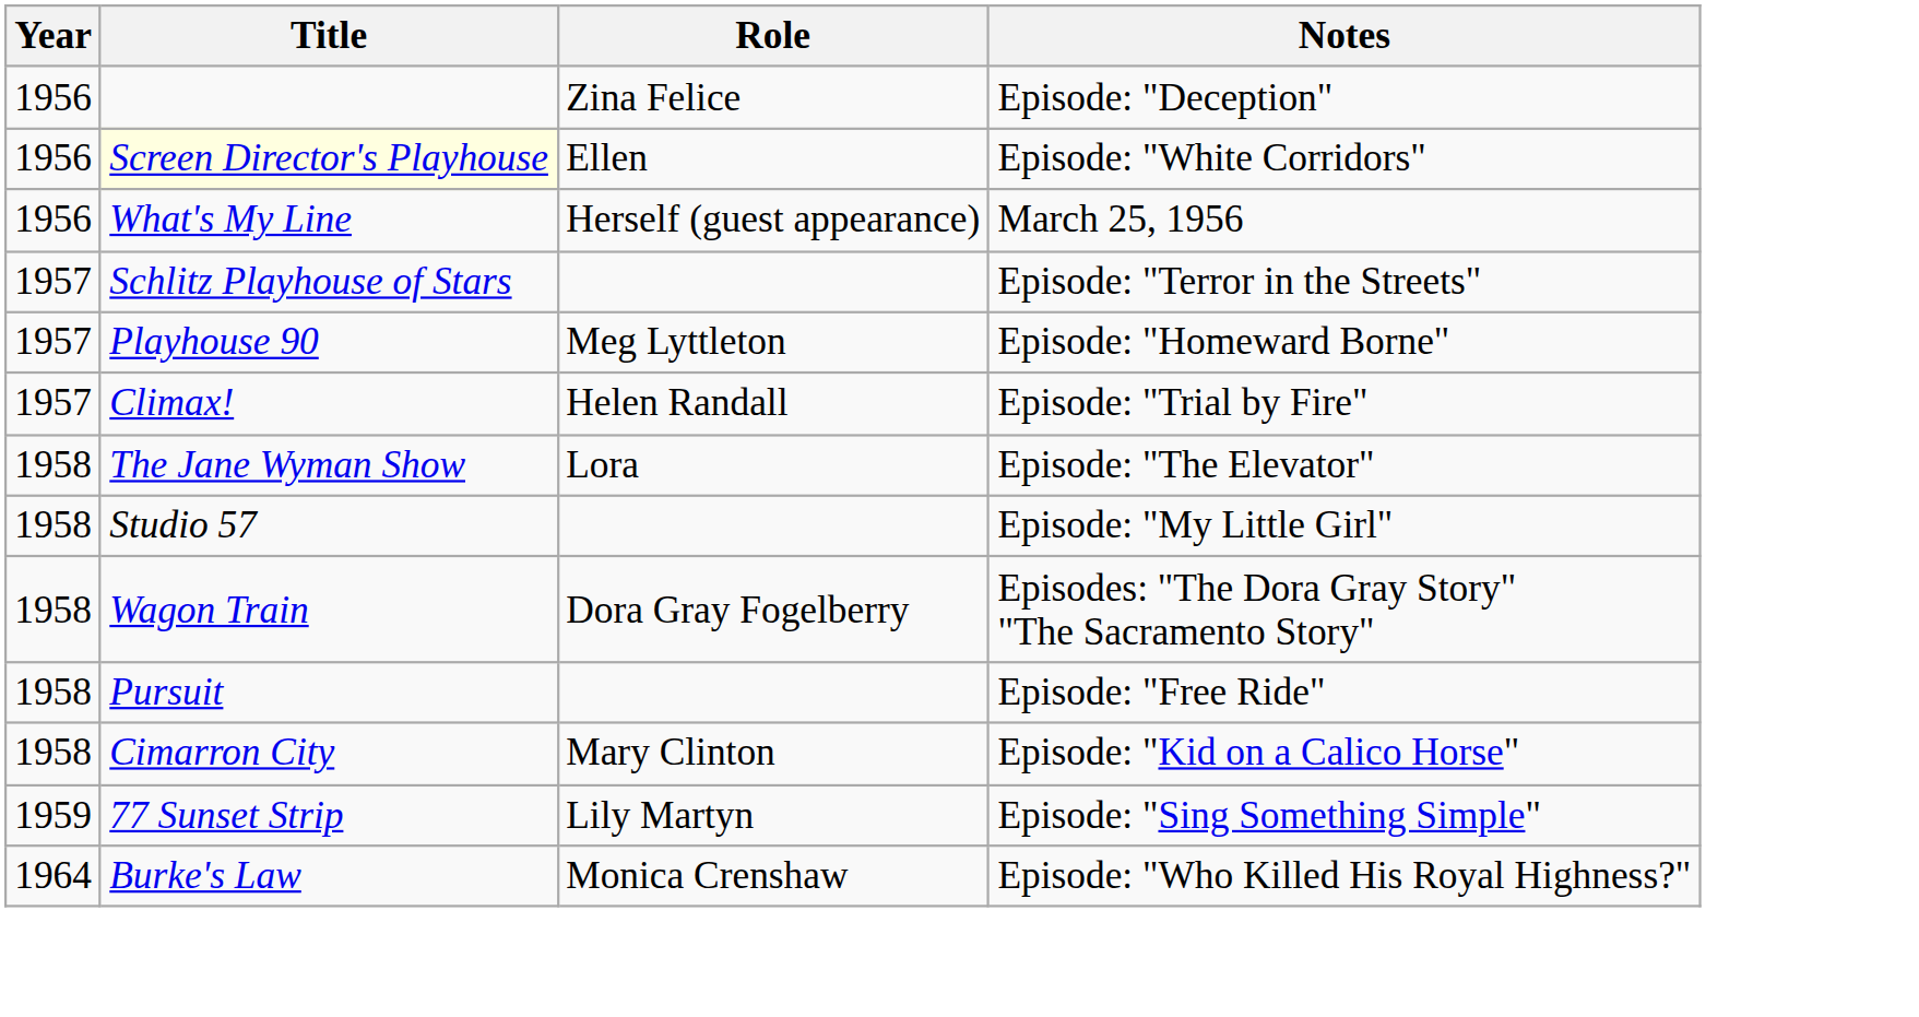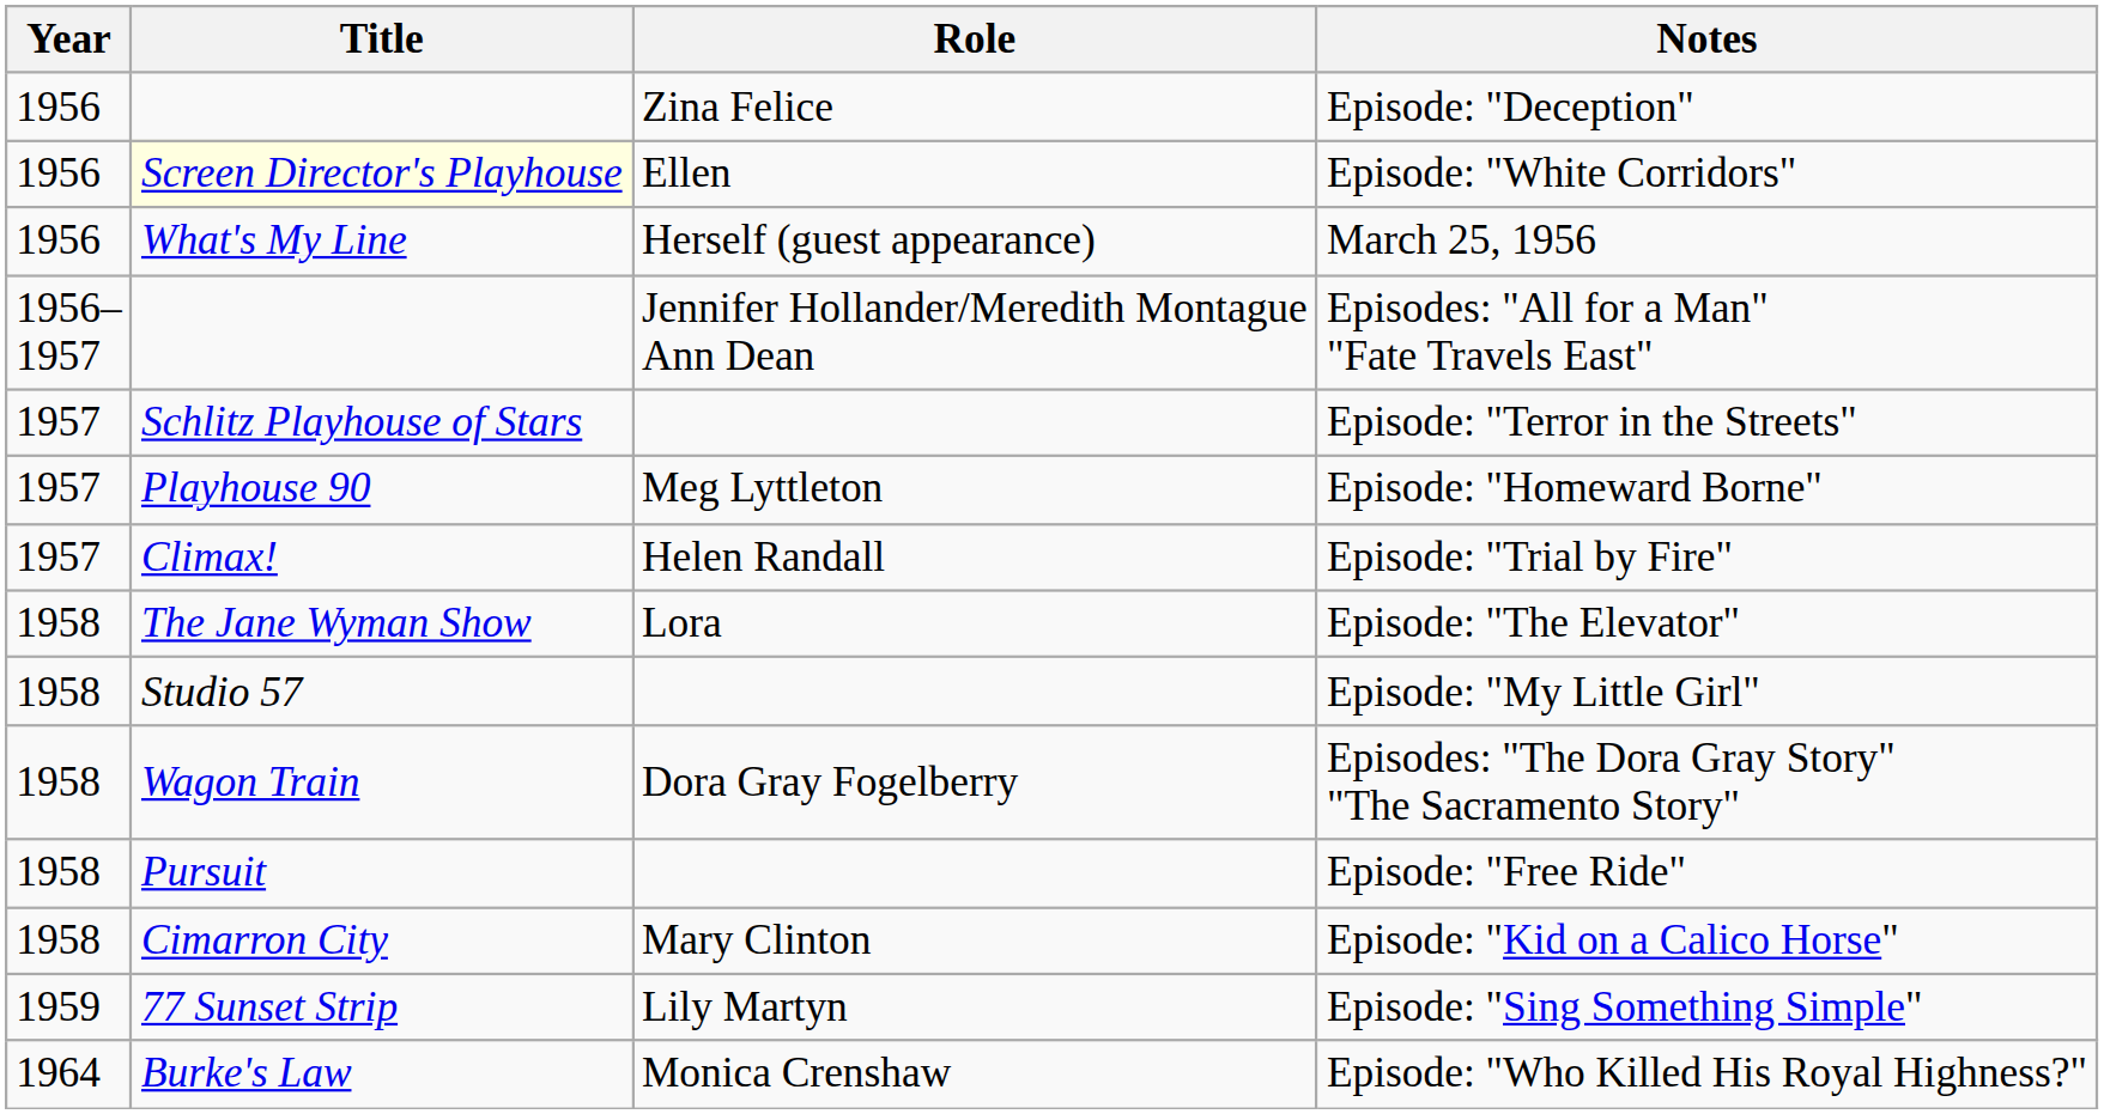 <table class="wikitable sortable">
 <tr>
 <th>Year</th>
 <th>Title</th>
 <th>Role</th>
 <th class="unsortable">Notes</th>
 </tr>
 <tr>
 <td>1956</td>
 <td><em></em></td>
 <td>Zina Felice</td>
 <td>Episode: "Deception"</td>
 </tr>
 <tr>
 <td>1956</td>
 <td style="background: lightyellow;"><em><a href='#'>Screen Director's Playhouse</a></em></td>
 <td>Ellen</td>
 <td>Episode: "White Corridors"</td>
 </tr>
 <tr>
 <td>1956</td>
 <td><em><a href='#'>What's My Line</a></em></td>
 <td>Herself (guest appearance)</td>
 <td>March 25, 1956</td>
+</tr>
+<tr>
+<td>1956–<br>1957</td>
+<td><em></em></td>
+<td>Jennifer Hollander/Meredith Montague<br>Ann Dean</td>
+<td>Episodes: "All for a Man"<br>"Fate Travels East"</td>
 </tr>
 <tr>
 <td>1957</td>
 <td><em><a href='#'>Schlitz Playhouse of Stars</a></em></td>
 <td></td>
 <td>Episode: "Terror in the Streets"</td>
 </tr>
 <tr>
 <td>1957</td>
 <td><em><a href='#'>Playhouse 90</a></em></td>
 <td>Meg Lyttleton</td>
 <td>Episode: "Homeward Borne"</td>
 </tr>
 <tr>
 <td>1957</td>
 <td><em><a href='#'>Climax!</a></em></td>
 <td>Helen Randall</td>
 <td>Episode: "Trial by Fire"</td>
 </tr>
 <tr>
 <td>1958</td>
 <td><em><a href='#'>The Jane Wyman Show</a></em></td>
 <td>Lora</td>
 <td>Episode: "The Elevator"</td>
 </tr>
 <tr>
 <td>1958</td>
 <td><em>Studio 57</em></td>
 <td></td>
 <td>Episode: "My Little Girl"</td>
 </tr>
 <tr>
 <td>1958</td>
 <td><em><a href='#'>Wagon Train</a></em></td>
 <td>Dora Gray Fogelberry</td>
 <td>Episodes: "The Dora Gray Story"<br>"The Sacramento Story"</td>
 </tr>
 <tr>
 <td>1958</td>
 <td><em><a href='#'>Pursuit</a></em></td>
 <td></td>
 <td>Episode: "Free Ride"</td>
 </tr>
 <tr>
 <td>1958</td>
 <td><em><a href='#'>Cimarron City</a></em></td>
 <td>Mary Clinton</td>
 <td>Episode: "<a href='#'>Kid on a Calico Horse</a>"</td>
 </tr>
 <tr>
 <td>1959</td>
 <td><em><a href='#'>77 Sunset Strip</a></em></td>
 <td>Lily Martyn</td>
 <td>Episode: "<a href='#'>Sing Something Simple</a>"</td>
 </tr>
 <tr>
 <td>1964</td>
 <td><em><a href='#'>Burke's Law</a></em></td>
 <td>Monica Crenshaw</td>
 <td>Episode: "Who Killed His Royal Highness?"</td>
 </tr>
 </table>
